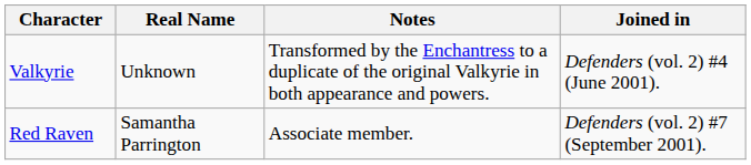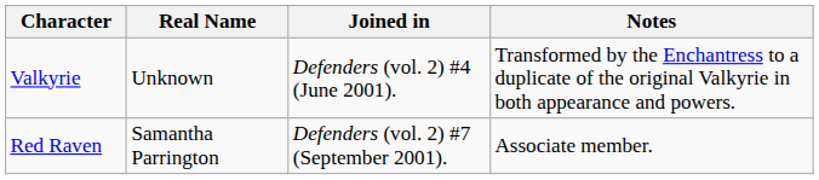 <table class="wikitable" style="width:100%;">
 <tr>
 <th width=15%>Character</th>
 <th width=20%>Real Name</th>
+<th width=25%>Joined in</th>
 <th width=40%>Notes</th>
-<th width=25%>Joined in</th>
 </tr>
 <tr>
 <td><a href='#'>Valkyrie</a></td>
 <td>Unknown</td>
+<td><em>Defenders</em> (vol. 2) #4 (June 2001).</td>
 <td>Transformed by the <a href='#'>Enchantress</a> to a duplicate of the original Valkyrie in both appearance and powers.</td>
-<td><em>Defenders</em> (vol. 2) #4 (June 2001).</td>
 </tr>
 <tr>
 <td><a href='#'>Red Raven</a></td>
 <td>Samantha Parrington</td>
+<td><em>Defenders</em> (vol. 2) #7 (September 2001).</td>
 <td>Associate member.</td>
-<td><em>Defenders</em> (vol. 2) #7 (September 2001).</td>
 </tr>
 </table>
